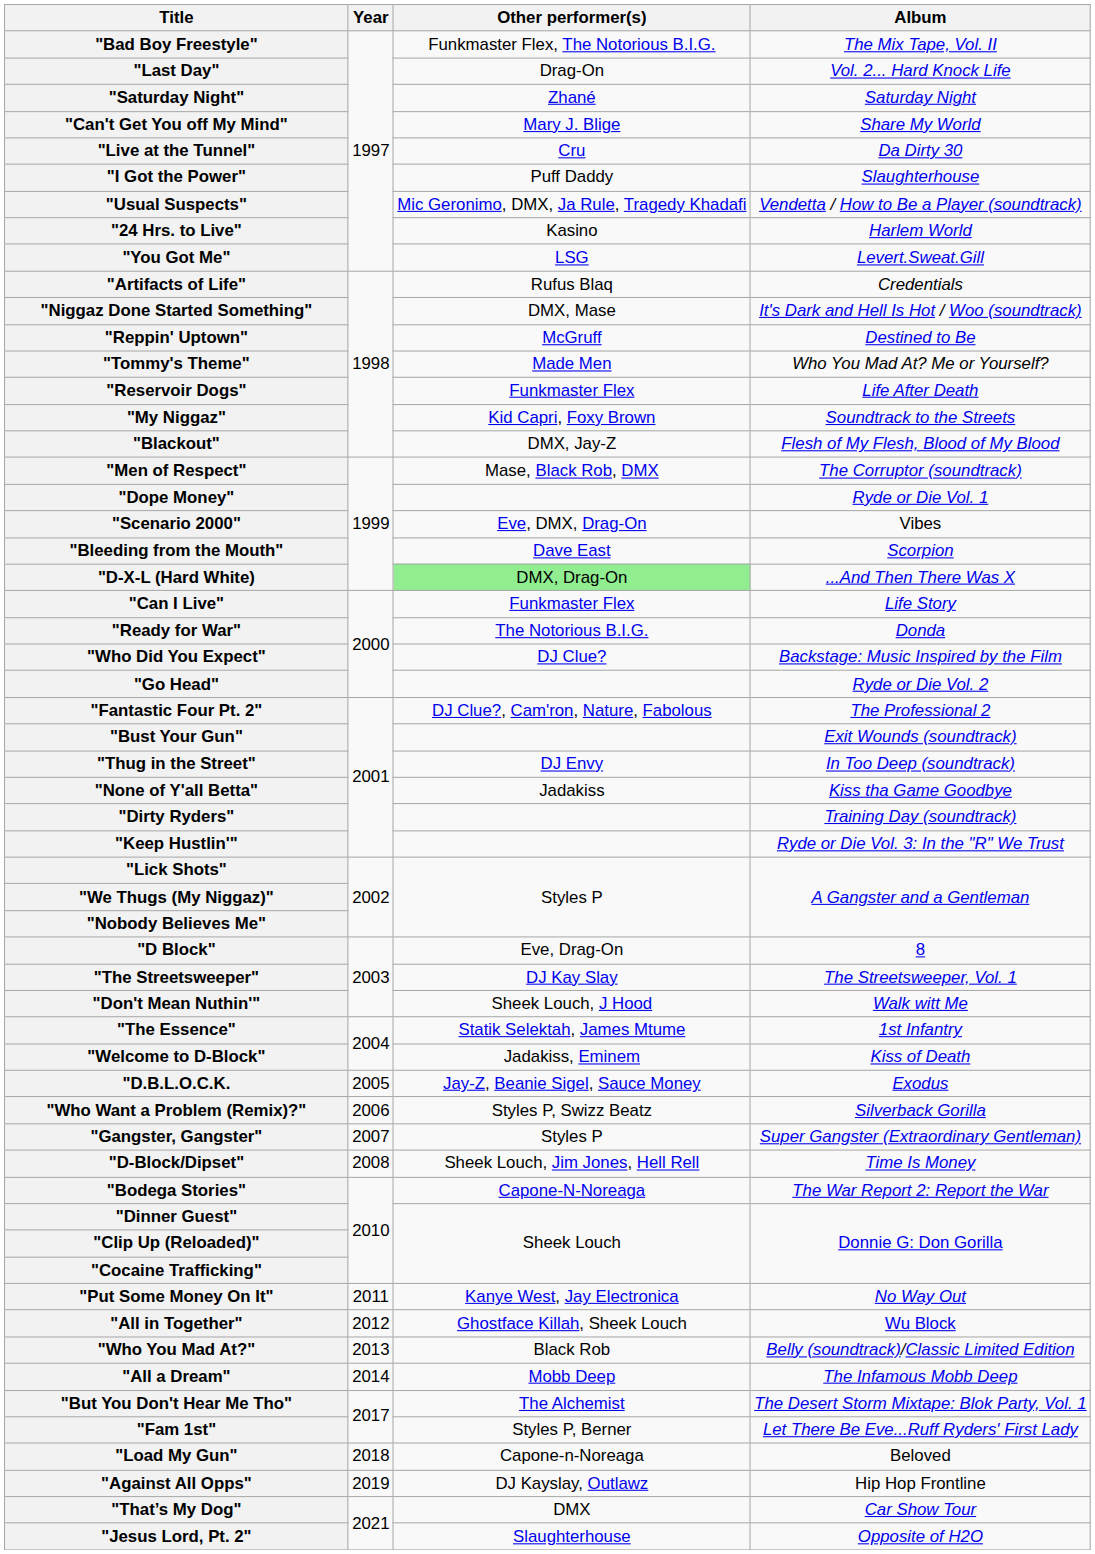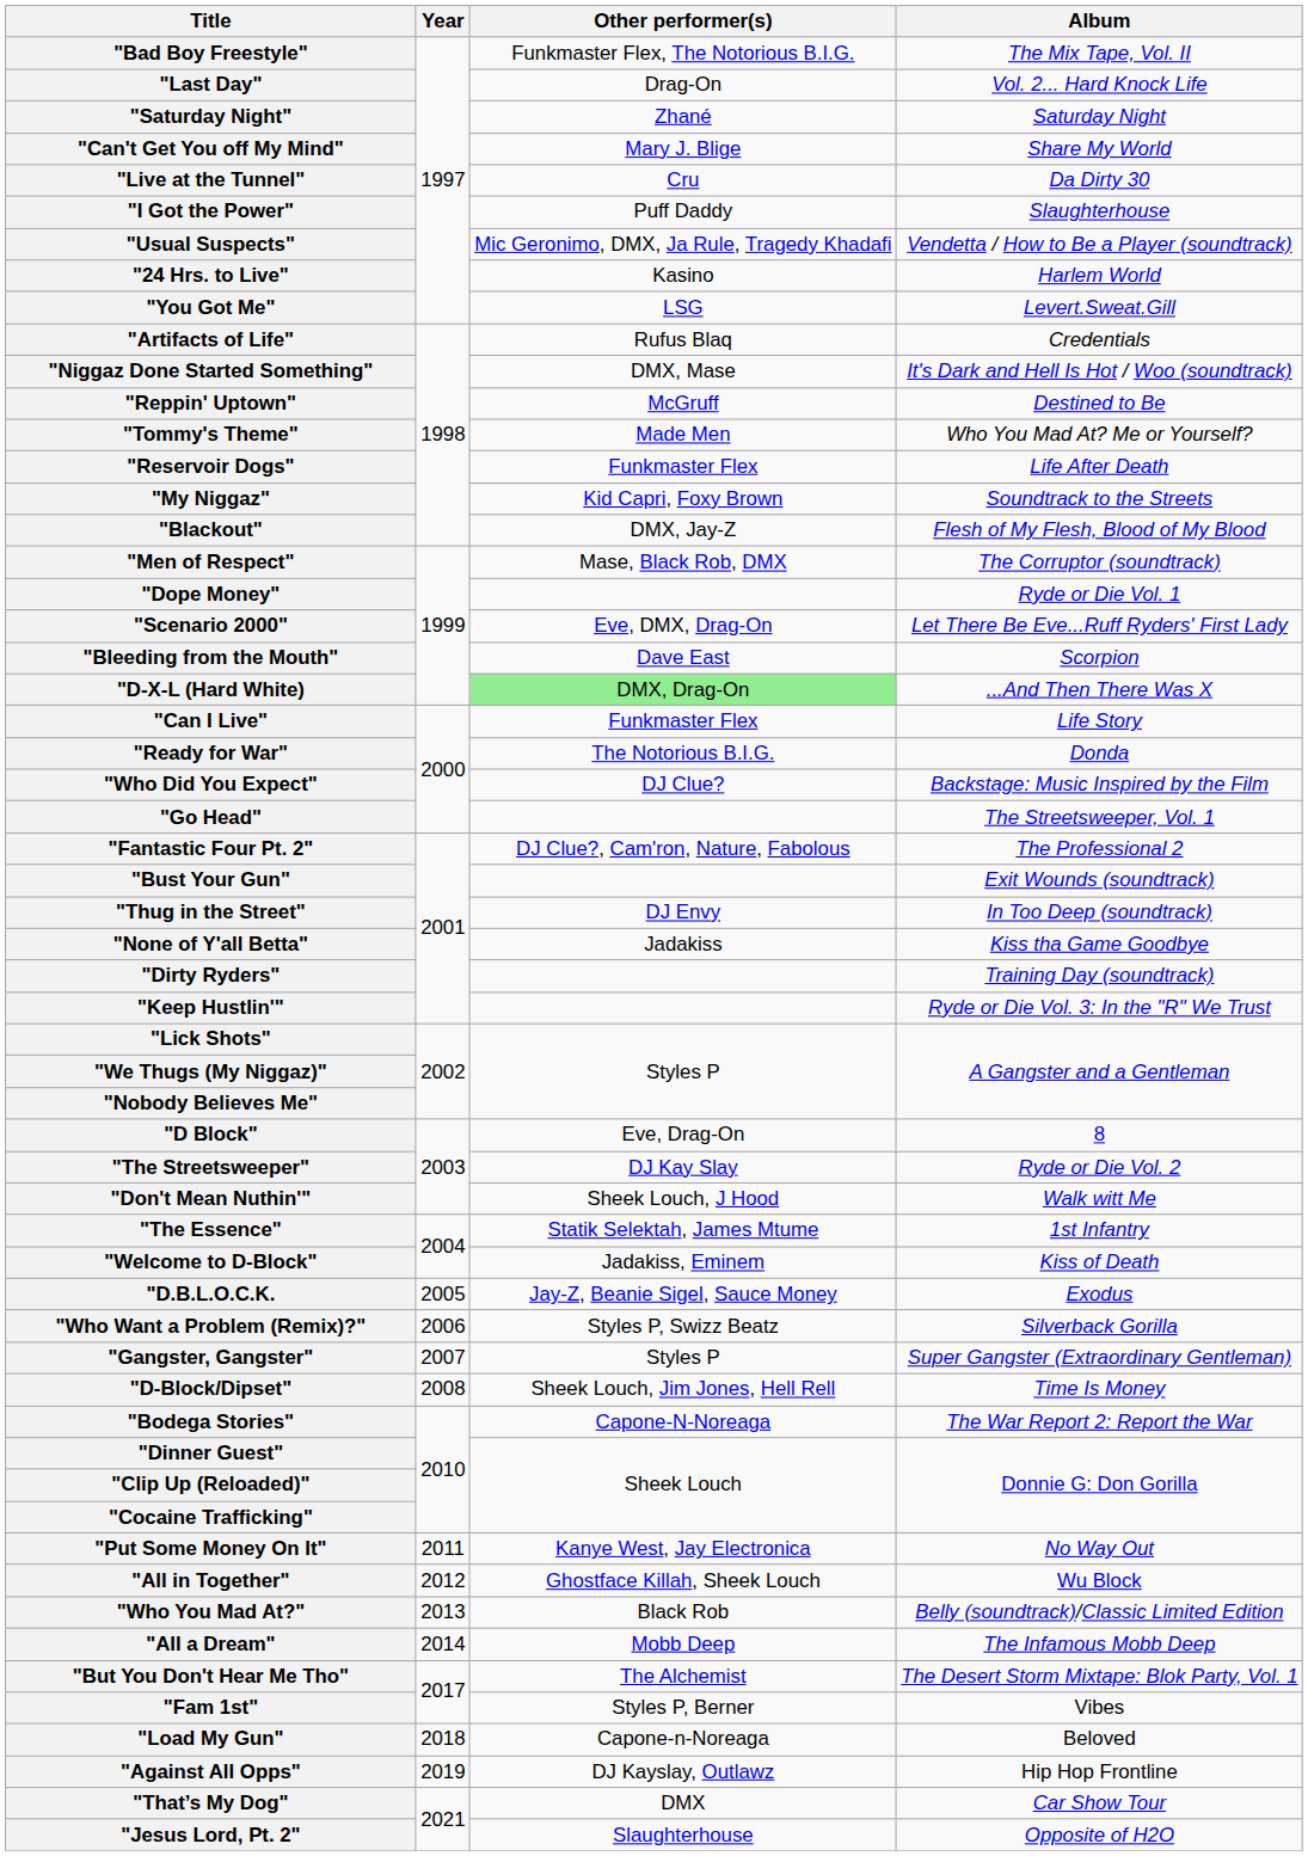 <table class="wikitable plainrowheaders" style="text-align:center;">
 <tr>
 <th scope="col" style="width:20em;">Title</th>
 <th scope="col">Year</th>
 <th scope="col">Other performer(s)</th>
 <th scope="col">Album</th>
 </tr>
 <tr>
 <th>"Bad Boy Freestyle"</th>
 <td rowspan="9">1997</td>
 <td>Funkmaster Flex, <a href='#'>The Notorious B.I.G.</a></td>
 <td><em><a href='#'>The Mix Tape, Vol. II</a></em></td>
 </tr>
 <tr>
 <th scope="row">"Last Day"</th>
 <td>Drag-On</td>
 <td><em><a href='#'>Vol. 2... Hard Knock Life</a></em></td>
 </tr>
 <tr>
 <th scope="row">"Saturday Night"</th>
 <td><a href='#'>Zhané</a></td>
 <td><em><a href='#'>Saturday Night</a></em></td>
 </tr>
 <tr>
 <th scope="row">"Can't Get You off My Mind"</th>
 <td><a href='#'>Mary J. Blige</a></td>
 <td><em><a href='#'>Share My World</a></em></td>
 </tr>
 <tr>
 <th scope="row">"Live at the Tunnel"</th>
 <td><a href='#'>Cru</a></td>
 <td><em><a href='#'>Da Dirty 30</a></em></td>
 </tr>
 <tr>
 <th scope="row">"I Got the Power"</th>
 <td>Puff Daddy</td>
 <td><em><a href='#'>Slaughterhouse</a></em></td>
 </tr>
 <tr>
 <th scope="row">"Usual Suspects"</th>
 <td><a href='#'>Mic Geronimo</a>, DMX, <a href='#'>Ja Rule</a>, <a href='#'>Tragedy Khadafi</a></td>
 <td><em><a href='#'>Vendetta</a> /  <a href='#'>How to Be a Player (soundtrack)</a></em></td>
 </tr>
 <tr>
 <th scope="row">"24 Hrs. to Live"</th>
 <td>Kasino</td>
 <td><em><a href='#'>Harlem World</a></em></td>
 </tr>
 <tr>
 <th scope="row">"You Got Me"</th>
 <td><a href='#'>LSG</a></td>
 <td><em><a href='#'>Levert.Sweat.Gill</a></em></td>
 </tr>
 <tr>
 <th scope="row">"Artifacts of Life"</th>
 <td rowspan="7">1998</td>
 <td>Rufus Blaq</td>
 <td><em>Credentials</em></td>
 </tr>
 <tr>
 <th scope="row">"Niggaz Done Started Something"</th>
 <td>DMX, Mase</td>
 <td><em><a href='#'>It's Dark and Hell Is Hot</a> / <a href='#'>Woo (soundtrack)</a></em></td>
 </tr>
 <tr>
 <th scope="row">"Reppin' Uptown"</th>
 <td><a href='#'>McGruff</a></td>
 <td><em><a href='#'>Destined to Be</a></em></td>
 </tr>
 <tr>
 <th scope="row">"Tommy's Theme"</th>
 <td><a href='#'>Made Men</a></td>
 <td><em>Who You Mad At? Me or Yourself?</em></td>
 </tr>
 <tr>
 <th scope="row">"Reservoir Dogs"</th>
 <td><a href='#'>Funkmaster Flex</a></td>
 <td><em><a href='#'>Life After Death</a></em></td>
 </tr>
 <tr>
 <th scope="row">"My Niggaz"</th>
 <td><a href='#'>Kid Capri</a>, <a href='#'>Foxy Brown</a></td>
 <td><em><a href='#'>Soundtrack to the Streets</a></em></td>
 </tr>
 <tr>
 <th scope="row">"Blackout"</th>
 <td>DMX, Jay-Z</td>
 <td><em><a href='#'>Flesh of My Flesh, Blood of My Blood</a></em></td>
 </tr>
 <tr>
 <th scope="row">"Men of Respect"</th>
 <td rowspan="5">1999</td>
 <td>Mase, <a href='#'>Black Rob</a>, <a href='#'>DMX</a></td>
 <td><em><a href='#'>The Corruptor (soundtrack)</a></em></td>
 </tr>
 <tr>
 <th>"Dope Money"</th>
 <td></td>
 <td><em><a href='#'>Ryde or Die Vol. 1</a></em></td>
 </tr>
 <tr>
 <th scope="row">"Scenario 2000"</th>
 <td><a href='#'>Eve</a>, DMX, <a href='#'>Drag-On</a></td>
-<td>Vibes</td>
+<td><em><a href='#'>Let There Be Eve...Ruff Ryders' First Lady</a></em></td>
 </tr>
 <tr>
 <th>"Bleeding from the Mouth"</th>
 <td><a href='#'>Dave East</a></td>
 <td><em><a href='#'>Scorpion</a></em></td>
 </tr>
 <tr>
 <th scope="row">"D-X-L (Hard White)</th>
 <td style="background: lightgreen;">DMX, Drag-On</td>
 <td><em><a href='#'>...And Then There Was X</a></em></td>
 </tr>
 <tr>
 <th scope="row">"Can I Live"</th>
 <td rowspan="4">2000</td>
 <td><a href='#'>Funkmaster Flex</a></td>
 <td><em><a href='#'>Life Story</a></em></td>
 </tr>
 <tr>
 <th scope="row">"Ready for War"</th>
 <td><a href='#'>The Notorious B.I.G.</a></td>
 <td><em><a href='#'>Donda</a></em></td>
 </tr>
 <tr>
 <th>"Who Did You Expect"</th>
 <td><a href='#'>DJ Clue?</a></td>
 <td><em><a href='#'>Backstage: Music Inspired by the Film</a></em></td>
 </tr>
 <tr>
 <th>"Go Head"</th>
 <td></td>
-<td><em><a href='#'>Ryde or Die Vol. 2</a></em></td>
+<td><em><a href='#'>The Streetsweeper, Vol. 1</a></em></td>
 </tr>
 <tr>
 <th scope="row">"Fantastic Four Pt. 2"</th>
 <td rowspan="6">2001</td>
 <td><a href='#'>DJ Clue?</a>, <a href='#'>Cam'ron</a>, <a href='#'>Nature</a>, <a href='#'>Fabolous</a></td>
 <td><em><a href='#'>The Professional 2</a></em></td>
 </tr>
 <tr>
 <th>"Bust Your Gun"</th>
 <td></td>
 <td><em><a href='#'>Exit Wounds (soundtrack)</a></em></td>
 </tr>
 <tr>
 <th scope="row">"Thug in the Street"</th>
 <td><a href='#'>DJ Envy</a></td>
 <td><em><a href='#'>In Too Deep (soundtrack)</a></em></td>
 </tr>
 <tr>
 <th>"None of Y'all Betta"</th>
 <td>Jadakiss</td>
 <td><em><a href='#'>Kiss tha Game Goodbye</a></em></td>
 </tr>
 <tr>
 <th>"Dirty Ryders"</th>
 <td></td>
 <td><em><a href='#'>Training Day (soundtrack)</a></em></td>
 </tr>
 <tr>
 <th>"Keep Hustlin'"</th>
 <td></td>
 <td><em><a href='#'>Ryde or Die Vol. 3: In the "R" We Trust</a></em></td>
 </tr>
 <tr>
 <th>"Lick Shots"</th>
 <td rowspan="3">2002</td>
 <td rowspan="3">Styles P</td>
 <td rowspan="3"><em><a href='#'>A Gangster and a Gentleman</a></em></td>
 </tr>
 <tr>
 <th>"We Thugs (My Niggaz)"</th>
 </tr>
 <tr>
 <th>"Nobody Believes Me"</th>
 </tr>
 <tr>
 <th>"D Block"</th>
 <td rowspan="3">2003</td>
 <td>Eve, Drag-On</td>
 <td><a href='#'>8</a></td>
 </tr>
 <tr>
 <th scope="row">"The Streetsweeper"</th>
 <td><a href='#'>DJ Kay Slay</a></td>
-<td><em><a href='#'>The Streetsweeper, Vol. 1</a></em></td>
+<td><em><a href='#'>Ryde or Die Vol. 2</a></em></td>
 </tr>
 <tr>
 <th>"Don't Mean Nuthin'"</th>
 <td>Sheek Louch, <a href='#'>J Hood</a></td>
 <td><em><a href='#'>Walk witt Me</a></em></td>
 </tr>
 <tr>
 <th scope="row">"The Essence"</th>
 <td rowspan="2">2004</td>
 <td><a href='#'>Statik Selektah</a>, <a href='#'>James Mtume</a></td>
 <td><em><a href='#'>1st Infantry</a></em></td>
 </tr>
 <tr>
 <th>"Welcome to D-Block"</th>
 <td>Jadakiss, <a href='#'>Eminem</a></td>
 <td><a href='#'><em>Kiss of Death</em></a></td>
 </tr>
 <tr>
 <th>"D.B.L.O.C.K.</th>
 <td>2005</td>
 <td><a href='#'>Jay-Z</a>, <a href='#'>Beanie Sigel</a>, <a href='#'>Sauce Money</a></td>
 <td><em><a href='#'>Exodus</a></em></td>
 </tr>
 <tr>
 <th>"Who Want a Problem (Remix)?"</th>
 <td>2006</td>
 <td>Styles P, Swizz Beatz</td>
 <td><em><a href='#'>Silverback Gorilla</a></em></td>
 </tr>
 <tr>
 <th>"Gangster, Gangster"</th>
 <td>2007</td>
 <td>Styles P</td>
 <td><em><a href='#'>Super Gangster (Extraordinary Gentleman)</a></em></td>
 </tr>
 <tr>
 <th>"D-Block/Dipset"</th>
 <td>2008</td>
 <td>Sheek Louch, <a href='#'>Jim Jones</a>, <a href='#'>Hell Rell</a></td>
 <td><a href='#'><em>Time Is Money</em></a></td>
 </tr>
 <tr>
 <th>"Bodega Stories"</th>
 <td rowspan="4">2010</td>
 <td><a href='#'>Capone-N-Noreaga</a></td>
 <td><em><a href='#'>The War Report 2: Report the War</a></em></td>
 </tr>
 <tr>
 <th>"Dinner Guest"</th>
 <td rowspan="3">Sheek Louch</td>
 <td rowspan="3"><a href='#'>Donnie G: Don Gorilla</a></td>
 </tr>
 <tr>
 <th>"Clip Up (Reloaded)"</th>
 </tr>
 <tr>
 <th>"Cocaine Trafficking"</th>
 </tr>
 <tr>
 <th scope="row">"Put Some Money On It"</th>
 <td>2011</td>
 <td><a href='#'>Kanye West</a>, <a href='#'>Jay Electronica</a></td>
 <td><em><a href='#'>No Way Out</a></em></td>
 </tr>
 <tr>
 <th>"All in Together"</th>
 <td>2012</td>
 <td><a href='#'>Ghostface Killah</a>, Sheek Louch</td>
 <td><a href='#'>Wu Block</a></td>
 </tr>
 <tr>
 <th scope="row">"Who You Mad At?"</th>
 <td>2013</td>
 <td>Black Rob</td>
 <td><em><a href='#'>Belly (soundtrack)</a>/<a href='#'>Classic Limited Edition</a></em></td>
 </tr>
 <tr>
 <th scope="row">"All a Dream"</th>
 <td>2014</td>
 <td><a href='#'>Mobb Deep</a></td>
 <td><em><a href='#'>The Infamous Mobb Deep</a></em></td>
 </tr>
 <tr>
 <th>"But You Don't Hear Me Tho"</th>
 <td rowspan="2">2017</td>
 <td><a href='#'>The Alchemist</a></td>
 <td><em><a href='#'>The Desert Storm Mixtape: Blok Party, Vol. 1</a></em></td>
 </tr>
 <tr>
 <th>"Fam 1st"</th>
 <td>Styles P, Berner</td>
-<td><em><a href='#'>Let There Be Eve...Ruff Ryders' First Lady</a></em></td>
+<td>Vibes</td>
 </tr>
 <tr>
 <th>"Load My Gun"</th>
 <td>2018</td>
 <td>Capone-n-Noreaga</td>
 <td>Beloved</td>
 </tr>
 <tr>
 <th>"Against All Opps"</th>
 <td>2019</td>
 <td>DJ Kayslay, <a href='#'>Outlawz</a></td>
 <td>Hip Hop Frontline</td>
 </tr>
 <tr>
 <th scope="row">"That’s My Dog"</th>
 <td rowspan="2">2021</td>
 <td>DMX</td>
 <td><em><a href='#'>Car Show Tour</a></em></td>
 </tr>
 <tr>
 <th scope="row">"Jesus Lord, Pt. 2"</th>
 <td><a href='#'>Slaughterhouse</a></td>
 <td><em><a href='#'>Opposite of H2O</a></em></td>
 </tr>
 <tr>
 </tr>
 </table>
